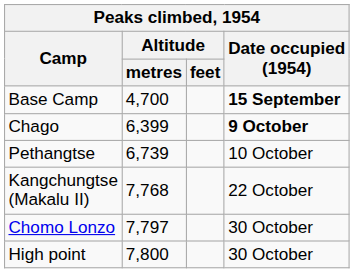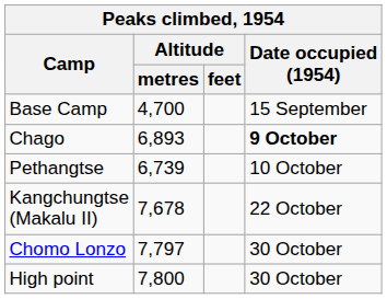 <table class="wikitable floatright">
 <tr>
 <th colspan="5">Peaks climbed, 1954</th>
 </tr>
 <tr>
 <th rowspan="2">Camp</th>
 <th colspan="2">Altitude</th>
 <th rowspan="2">Date occupied<br>(1954)</th>
 </tr>
 <tr>
 <th>metres</th>
 <th>feet</th>
 </tr>
 <tr>
 <td>Base Camp</td>
 <td>4,700</td>
 <td></td>
-<td><strong>15 September</strong></td>
+<td>15 September</td>
 </tr>
 <tr>
 <td>Chago</td>
-<td>6,399</td>
+<td>6,893</td>
 <td></td>
 <td><strong>9 October</strong></td>
 </tr>
 <tr>
 <td>Pethangtse</td>
 <td>6,739</td>
 <td></td>
 <td>10 October</td>
 </tr>
 <tr>
 <td>Kangchungtse<br>(Makalu II)</td>
-<td>7,768</td>
+<td>7,678</td>
 <td></td>
 <td>22 October</td>
 </tr>
 <tr>
 <td><a href='#'>Chomo Lonzo</a></td>
 <td>7,797</td>
 <td></td>
 <td>30 October</td>
 </tr>
 <tr>
 <td>High point</td>
 <td>7,800</td>
 <td></td>
 <td>30 October</td>
 </tr>
 </table>
